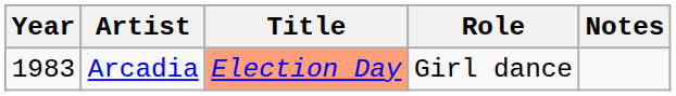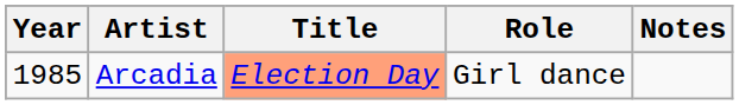 <table class="wikitable sortable">
 <tr>
 <th>Year</th>
 <th>Artist</th>
 <th>Title</th>
 <th>Role</th>
 <th class="unsortable">Notes</th>
 </tr>
 <tr>
-<td>1983</td>
+<td>1985</td>
 <td><a href='#'>Arcadia</a></td>
 <td style="background: lightsalmon;"><em><a href='#'>Election Day</a></em></td>
 <td>Girl dance</td>
 <td></td>
 </tr>
 </table>
